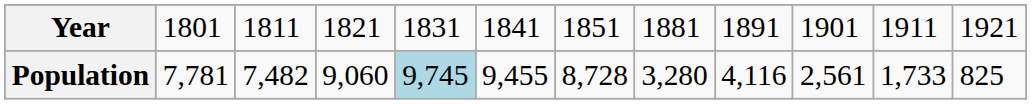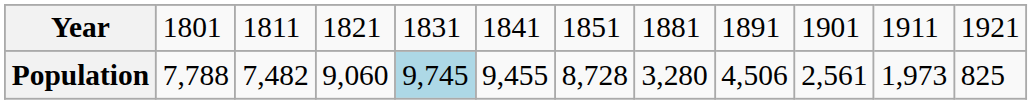 <table class="wikitable">
 <tr>
 <th>Year</th>
 <td>1801</td>
 <td>1811</td>
 <td>1821</td>
 <td>1831</td>
 <td>1841</td>
 <td>1851</td>
 <td>1881</td>
 <td>1891</td>
 <td>1901</td>
 <td>1911</td>
 <td>1921</td>
 </tr>
 <tr>
 <th>Population</th>
-<td>7,781</td>
+<td>7,788</td>
 <td>7,482</td>
 <td>9,060</td>
 <td style="background: lightblue;">9,745</td>
 <td>9,455</td>
 <td>8,728</td>
 <td>3,280</td>
-<td>4,116</td>
+<td>4,506</td>
 <td>2,561</td>
-<td>1,733</td>
+<td>1,973</td>
 <td>825</td>
 </tr>
 </table>
